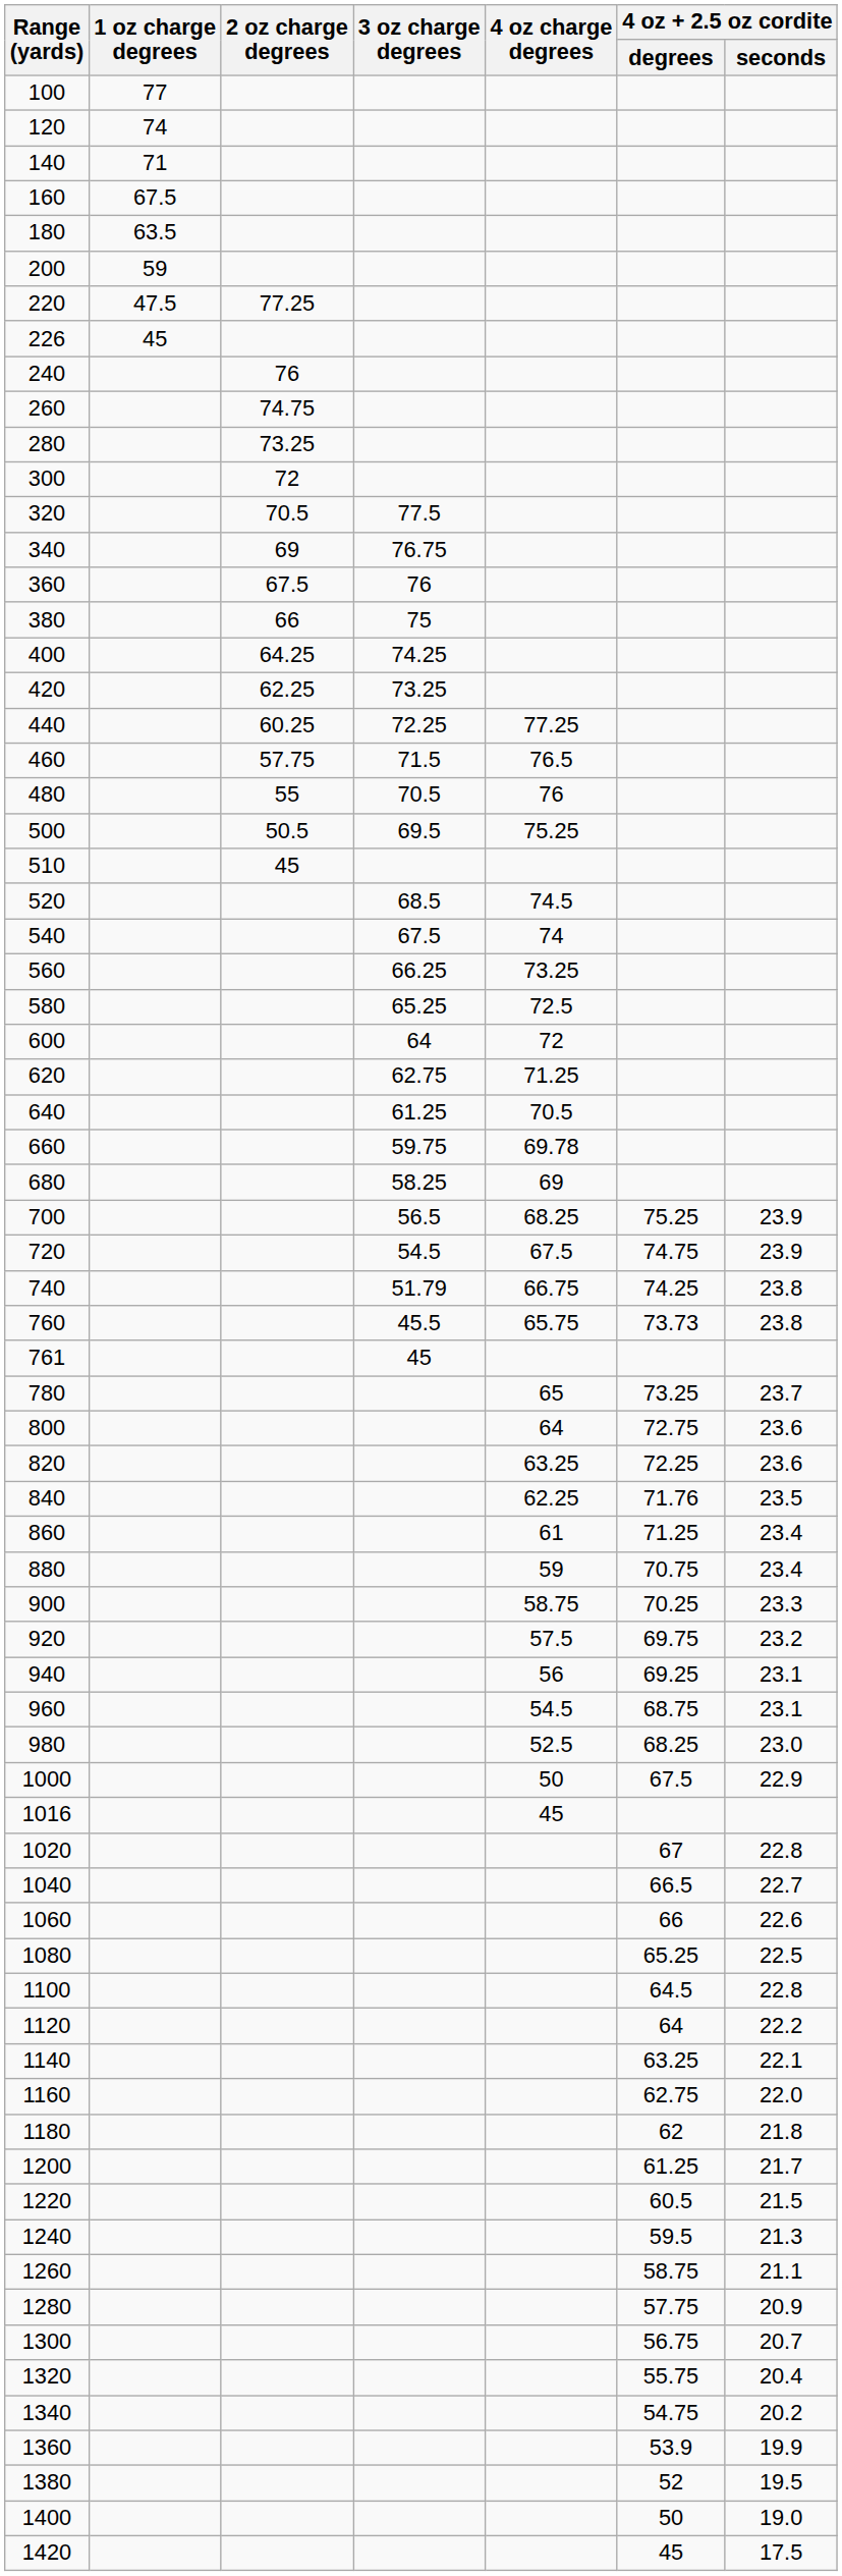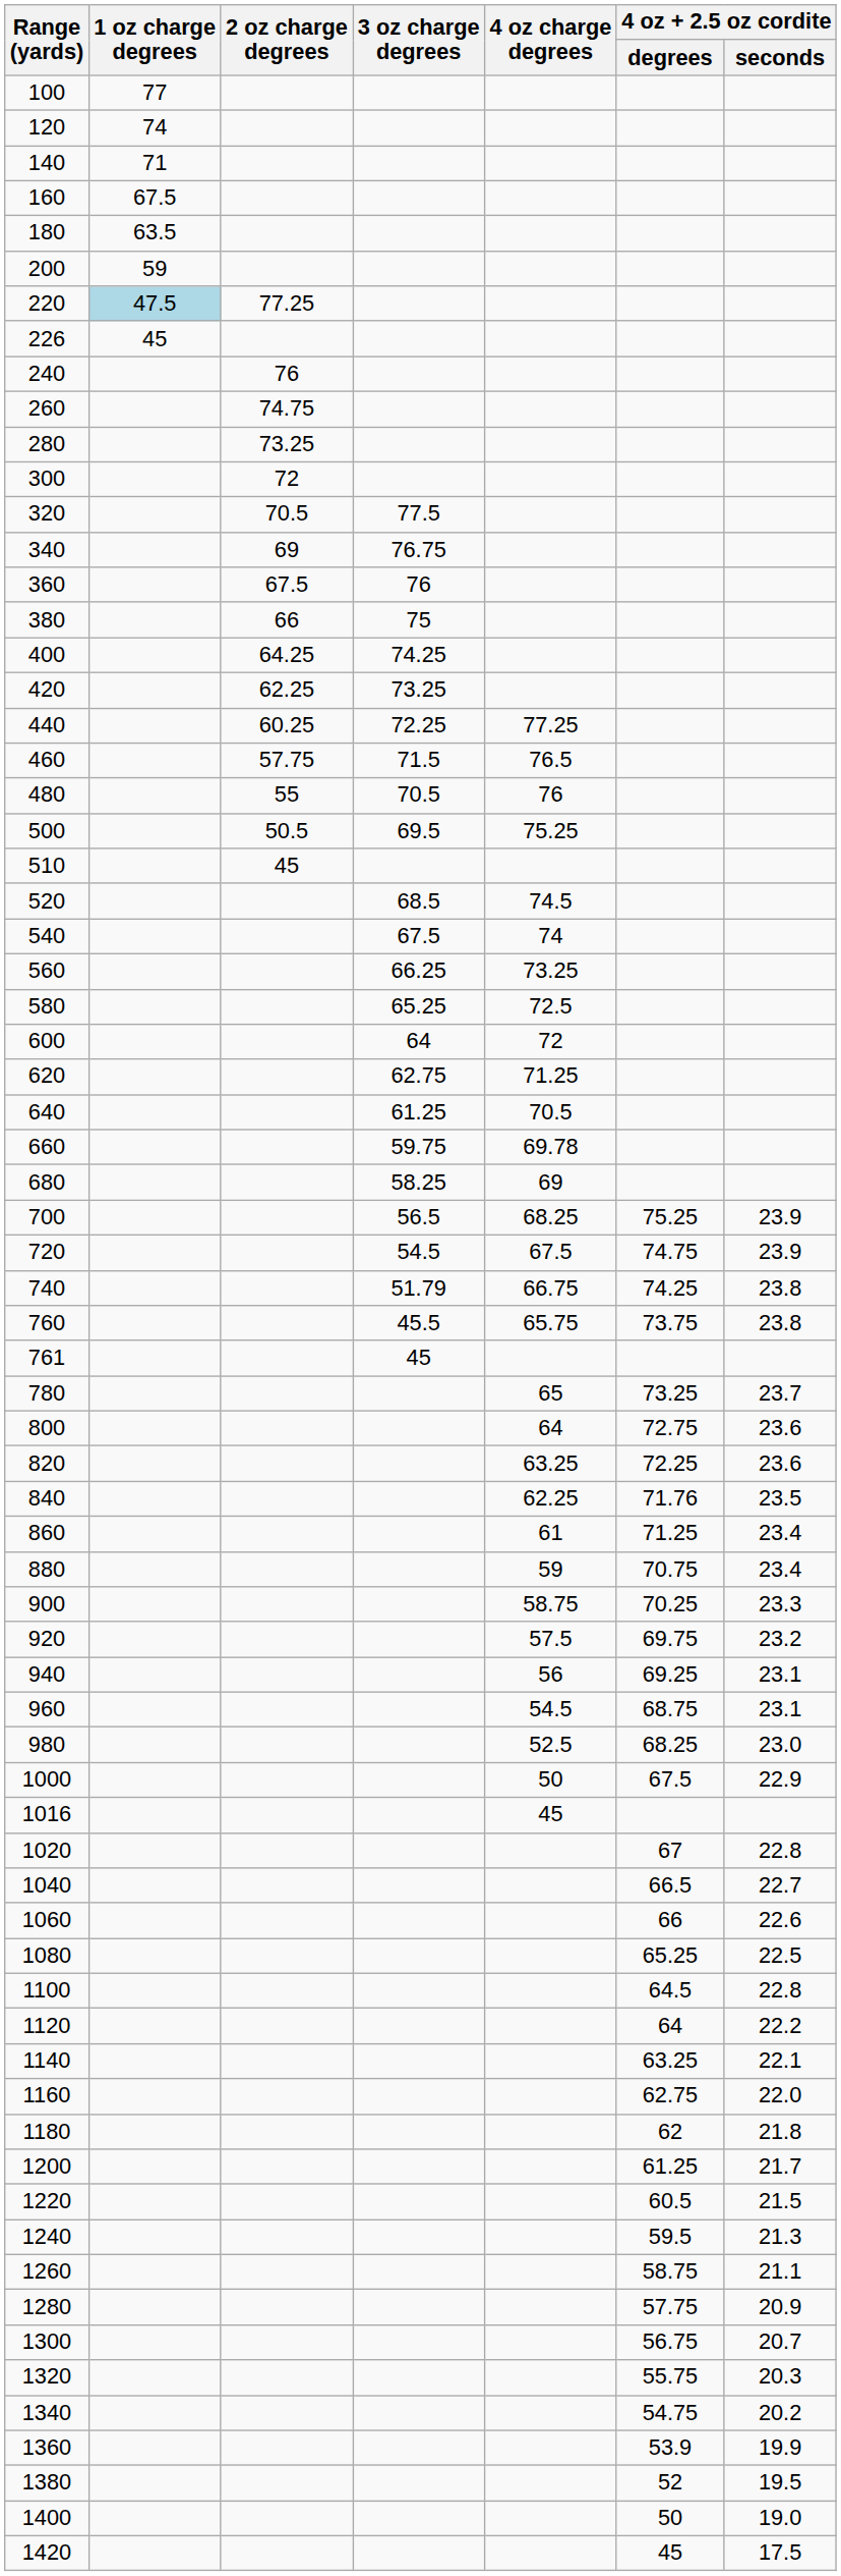 <table class="wikitable" style="text-align: center">
 <tr>
 <th rowspan="2">Range<br>(yards)</th>
 <th rowspan="2">1 oz charge<br>degrees</th>
 <th rowspan="2">2 oz charge<br>degrees</th>
 <th rowspan="2">3 oz charge<br>degrees</th>
 <th rowspan="2">4 oz charge<br>degrees</th>
 <th colspan="2" style="vertical-align: top;">4 oz + 2.5 oz cordite</th>
 </tr>
 <tr>
 <th>degrees</th>
 <th>seconds</th>
 </tr>
 <tr>
 <td>100</td>
 <td>77</td>
 <td></td>
 <td></td>
 <td></td>
 <td></td>
 <td></td>
 </tr>
 <tr>
 <td>120</td>
 <td>74</td>
 <td></td>
 <td></td>
 <td></td>
 <td></td>
 <td></td>
 </tr>
 <tr>
 <td>140</td>
 <td>71</td>
 <td></td>
 <td></td>
 <td></td>
 <td></td>
 <td></td>
 </tr>
 <tr>
 <td>160</td>
 <td>67.5</td>
 <td></td>
 <td></td>
 <td></td>
 <td></td>
 <td></td>
 </tr>
 <tr>
 <td>180</td>
 <td>63.5</td>
 <td></td>
 <td></td>
 <td></td>
 <td></td>
 <td></td>
 </tr>
 <tr>
 <td>200</td>
 <td>59</td>
 <td></td>
 <td></td>
 <td></td>
 <td></td>
 <td></td>
 </tr>
 <tr>
 <td>220</td>
-<td>47.5</td>
+<td style="background: lightblue;">47.5</td>
 <td>77.25</td>
 <td></td>
 <td></td>
 <td></td>
 <td></td>
 </tr>
 <tr>
 <td>226</td>
 <td>45</td>
 <td></td>
 <td></td>
 <td></td>
 <td></td>
 <td></td>
 </tr>
 <tr>
 <td>240</td>
 <td></td>
 <td>76</td>
 <td></td>
 <td></td>
 <td></td>
 <td></td>
 </tr>
 <tr>
 <td>260</td>
 <td></td>
 <td>74.75</td>
 <td></td>
 <td></td>
 <td></td>
 <td></td>
 </tr>
 <tr>
 <td>280</td>
 <td></td>
 <td>73.25</td>
 <td></td>
 <td></td>
 <td></td>
 <td></td>
 </tr>
 <tr>
 <td>300</td>
 <td></td>
 <td>72</td>
 <td></td>
 <td></td>
 <td></td>
 <td></td>
 </tr>
 <tr>
 <td>320</td>
 <td></td>
 <td>70.5</td>
 <td>77.5</td>
 <td></td>
 <td></td>
 <td></td>
 </tr>
 <tr>
 <td>340</td>
 <td></td>
 <td>69</td>
 <td>76.75</td>
 <td></td>
 <td></td>
 <td></td>
 </tr>
 <tr>
 <td>360</td>
 <td></td>
 <td>67.5</td>
 <td>76</td>
 <td></td>
 <td></td>
 <td></td>
 </tr>
 <tr>
 <td>380</td>
 <td></td>
 <td>66</td>
 <td>75</td>
 <td></td>
 <td></td>
 <td></td>
 </tr>
 <tr>
 <td>400</td>
 <td></td>
 <td>64.25</td>
 <td>74.25</td>
 <td></td>
 <td></td>
 <td></td>
 </tr>
 <tr>
 <td>420</td>
 <td></td>
 <td>62.25</td>
 <td>73.25</td>
 <td></td>
 <td></td>
 <td></td>
 </tr>
 <tr>
 <td>440</td>
 <td></td>
 <td>60.25</td>
 <td>72.25</td>
 <td>77.25</td>
 <td></td>
 <td></td>
 </tr>
 <tr>
 <td>460</td>
 <td></td>
 <td>57.75</td>
 <td>71.5</td>
 <td>76.5</td>
 <td></td>
 <td></td>
 </tr>
 <tr>
 <td>480</td>
 <td></td>
 <td>55</td>
 <td>70.5</td>
 <td>76</td>
 <td></td>
 <td></td>
 </tr>
 <tr>
 <td>500</td>
 <td></td>
 <td>50.5</td>
 <td>69.5</td>
 <td>75.25</td>
 <td></td>
 <td></td>
 </tr>
 <tr>
 <td>510</td>
 <td></td>
 <td>45</td>
 <td></td>
 <td></td>
 <td></td>
 <td></td>
 </tr>
 <tr>
 <td>520</td>
 <td></td>
 <td></td>
 <td>68.5</td>
 <td>74.5</td>
 <td></td>
 <td></td>
 </tr>
 <tr>
 <td>540</td>
 <td></td>
 <td></td>
 <td>67.5</td>
 <td>74</td>
 <td></td>
 <td></td>
 </tr>
 <tr>
 <td>560</td>
 <td></td>
 <td></td>
 <td>66.25</td>
 <td>73.25</td>
 <td></td>
 <td></td>
 </tr>
 <tr>
 <td>580</td>
 <td></td>
 <td></td>
 <td>65.25</td>
 <td>72.5</td>
 <td></td>
 <td></td>
 </tr>
 <tr>
 <td>600</td>
 <td></td>
 <td></td>
 <td>64</td>
 <td>72</td>
 <td></td>
 <td></td>
 </tr>
 <tr>
 <td>620</td>
 <td></td>
 <td></td>
 <td>62.75</td>
 <td>71.25</td>
 <td></td>
 <td></td>
 </tr>
 <tr>
 <td>640</td>
 <td></td>
 <td></td>
 <td>61.25</td>
 <td>70.5</td>
 <td></td>
 <td></td>
 </tr>
 <tr>
 <td>660</td>
 <td></td>
 <td></td>
 <td>59.75</td>
 <td>69.78</td>
 <td></td>
 <td></td>
 </tr>
 <tr>
 <td>680</td>
 <td></td>
 <td></td>
 <td>58.25</td>
 <td>69</td>
 <td></td>
 <td></td>
 </tr>
 <tr>
 <td>700</td>
 <td></td>
 <td></td>
 <td>56.5</td>
 <td>68.25</td>
 <td>75.25</td>
 <td>23.9</td>
 </tr>
 <tr>
 <td>720</td>
 <td></td>
 <td></td>
 <td>54.5</td>
 <td>67.5</td>
 <td>74.75</td>
 <td>23.9</td>
 </tr>
 <tr>
 <td>740</td>
 <td></td>
 <td></td>
 <td>51.79</td>
 <td>66.75</td>
 <td>74.25</td>
 <td>23.8</td>
 </tr>
 <tr>
 <td>760</td>
 <td></td>
 <td></td>
 <td>45.5</td>
 <td>65.75</td>
-<td>73.73</td>
+<td>73.75</td>
 <td>23.8</td>
 </tr>
 <tr>
 <td>761</td>
 <td></td>
 <td></td>
 <td>45</td>
 <td></td>
 <td></td>
 <td></td>
 </tr>
 <tr>
 <td>780</td>
 <td></td>
 <td></td>
 <td></td>
 <td>65</td>
 <td>73.25</td>
 <td>23.7</td>
 </tr>
 <tr>
 <td>800</td>
 <td></td>
 <td></td>
 <td></td>
 <td>64</td>
 <td>72.75</td>
 <td>23.6</td>
 </tr>
 <tr>
 <td>820</td>
 <td></td>
 <td></td>
 <td></td>
 <td>63.25</td>
 <td>72.25</td>
 <td>23.6</td>
 </tr>
 <tr>
 <td>840</td>
 <td></td>
 <td></td>
 <td></td>
 <td>62.25</td>
 <td>71.76</td>
 <td>23.5</td>
 </tr>
 <tr>
 <td>860</td>
 <td></td>
 <td></td>
 <td></td>
 <td>61</td>
 <td>71.25</td>
 <td>23.4</td>
 </tr>
 <tr>
 <td>880</td>
 <td></td>
 <td></td>
 <td></td>
 <td>59</td>
 <td>70.75</td>
 <td>23.4</td>
 </tr>
 <tr>
 <td>900</td>
 <td></td>
 <td></td>
 <td></td>
 <td>58.75</td>
 <td>70.25</td>
 <td>23.3</td>
 </tr>
 <tr>
 <td>920</td>
 <td></td>
 <td></td>
 <td></td>
 <td>57.5</td>
 <td>69.75</td>
 <td>23.2</td>
 </tr>
 <tr>
 <td>940</td>
 <td></td>
 <td></td>
 <td></td>
 <td>56</td>
 <td>69.25</td>
 <td>23.1</td>
 </tr>
 <tr>
 <td>960</td>
 <td></td>
 <td></td>
 <td></td>
 <td>54.5</td>
 <td>68.75</td>
 <td>23.1</td>
 </tr>
 <tr>
 <td>980</td>
 <td></td>
 <td></td>
 <td></td>
 <td>52.5</td>
 <td>68.25</td>
 <td>23.0</td>
 </tr>
 <tr>
 <td>1000</td>
 <td></td>
 <td></td>
 <td></td>
 <td>50</td>
 <td>67.5</td>
 <td>22.9</td>
 </tr>
 <tr>
 <td>1016</td>
 <td></td>
 <td></td>
 <td></td>
 <td>45</td>
 <td></td>
 <td></td>
 </tr>
 <tr>
 <td>1020</td>
 <td></td>
 <td></td>
 <td></td>
 <td></td>
 <td>67</td>
 <td>22.8</td>
 </tr>
 <tr>
 <td>1040</td>
 <td></td>
 <td></td>
 <td></td>
 <td></td>
 <td>66.5</td>
 <td>22.7</td>
 </tr>
 <tr>
 <td>1060</td>
 <td></td>
 <td></td>
 <td></td>
 <td></td>
 <td>66</td>
 <td>22.6</td>
 </tr>
 <tr>
 <td>1080</td>
 <td></td>
 <td></td>
 <td></td>
 <td></td>
 <td>65.25</td>
 <td>22.5</td>
 </tr>
 <tr>
 <td>1100</td>
 <td></td>
 <td></td>
 <td></td>
 <td></td>
 <td>64.5</td>
 <td>22.8</td>
 </tr>
 <tr>
 <td>1120</td>
 <td></td>
 <td></td>
 <td></td>
 <td></td>
 <td>64</td>
 <td>22.2</td>
 </tr>
 <tr>
 <td>1140</td>
 <td></td>
 <td></td>
 <td></td>
 <td></td>
 <td>63.25</td>
 <td>22.1</td>
 </tr>
 <tr>
 <td>1160</td>
 <td></td>
 <td></td>
 <td></td>
 <td></td>
 <td>62.75</td>
 <td>22.0</td>
 </tr>
 <tr>
 <td>1180</td>
 <td></td>
 <td></td>
 <td></td>
 <td></td>
 <td>62</td>
 <td>21.8</td>
 </tr>
 <tr>
 <td>1200</td>
 <td></td>
 <td></td>
 <td></td>
 <td></td>
 <td>61.25</td>
 <td>21.7</td>
 </tr>
 <tr>
 <td>1220</td>
 <td></td>
 <td></td>
 <td></td>
 <td></td>
 <td>60.5</td>
 <td>21.5</td>
 </tr>
 <tr>
 <td>1240</td>
 <td></td>
 <td></td>
 <td></td>
 <td></td>
 <td>59.5</td>
 <td>21.3</td>
 </tr>
 <tr>
 <td>1260</td>
 <td></td>
 <td></td>
 <td></td>
 <td></td>
 <td>58.75</td>
 <td>21.1</td>
 </tr>
 <tr>
 <td>1280</td>
 <td></td>
 <td></td>
 <td></td>
 <td></td>
 <td>57.75</td>
 <td>20.9</td>
 </tr>
 <tr>
 <td>1300</td>
 <td></td>
 <td></td>
 <td></td>
 <td></td>
 <td>56.75</td>
 <td>20.7</td>
 </tr>
 <tr>
 <td>1320</td>
 <td></td>
 <td></td>
 <td></td>
 <td></td>
 <td>55.75</td>
-<td>20.4</td>
+<td>20.3</td>
 </tr>
 <tr>
 <td>1340</td>
 <td></td>
 <td></td>
 <td></td>
 <td></td>
 <td>54.75</td>
 <td>20.2</td>
 </tr>
 <tr>
 <td>1360</td>
 <td></td>
 <td></td>
 <td></td>
 <td></td>
 <td>53.9</td>
 <td>19.9</td>
 </tr>
 <tr>
 <td>1380</td>
 <td></td>
 <td></td>
 <td></td>
 <td></td>
 <td>52</td>
 <td>19.5</td>
 </tr>
 <tr>
 <td>1400</td>
 <td></td>
 <td></td>
 <td></td>
 <td></td>
 <td>50</td>
 <td>19.0</td>
 </tr>
 <tr>
 <td>1420</td>
 <td></td>
 <td></td>
 <td></td>
 <td></td>
 <td>45</td>
 <td>17.5</td>
 </tr>
 </table>
